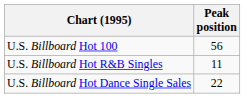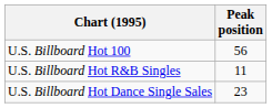 <table class="wikitable sortable">
 <tr>
 <th>Chart (1995)</th>
 <th>Peak<br>position</th>
 </tr>
 <tr>
 <td>U.S. <em>Billboard</em> <a href='#'>Hot 100</a></td>
 <td style="text-align:center;">56</td>
 </tr>
 <tr>
 <td>U.S. <em>Billboard</em> <a href='#'>Hot R&B Singles</a></td>
 <td style="text-align:center;">11</td>
 </tr>
 <tr>
 <td>U.S. <em>Billboard</em> <a href='#'>Hot Dance Single Sales</a></td>
-<td style="text-align:center;">22</td>
+<td style="text-align:center;">23</td>
 </tr>
 </table>
